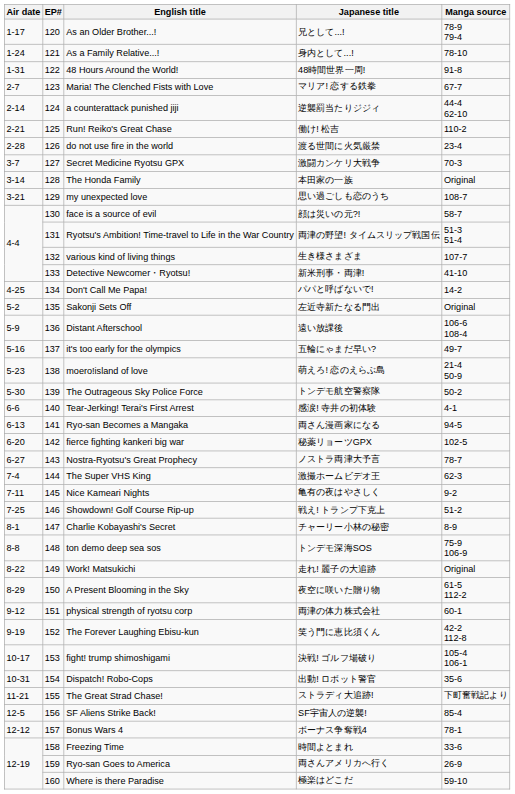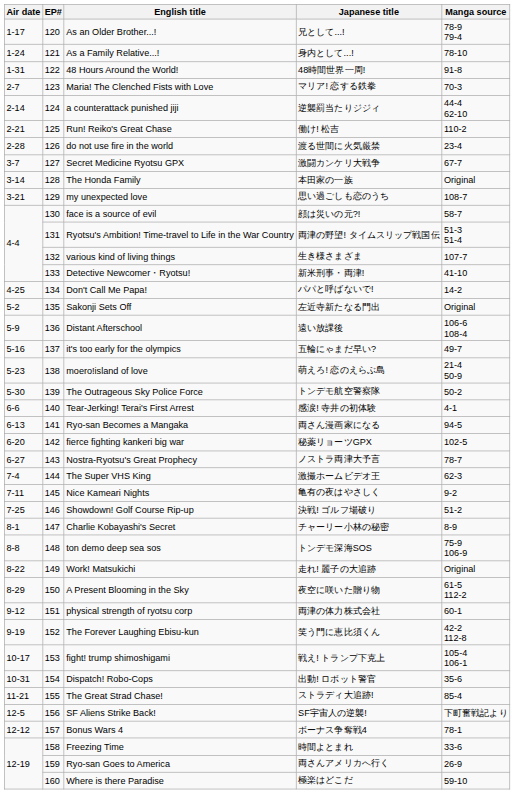 <table class="wikitable" style="font-size:small">
 <tr>
 <th>Air date</th>
 <th>EP#</th>
 <th>English title</th>
 <th>Japanese title</th>
 <th>Manga source</th>
 </tr>
 <tr>
 <td>1-17</td>
 <td>120</td>
 <td>As an Older Brother...!</td>
 <td>兄として...!</td>
 <td>78-9<br>79-4</td>
 </tr>
 <tr>
 <td>1-24</td>
 <td>121</td>
 <td>As a Family Relative...!</td>
 <td>身内として...!</td>
 <td>78-10</td>
 </tr>
 <tr>
 <td>1-31</td>
 <td>122</td>
 <td>48 Hours Around the World!</td>
 <td>48時間世界一周!</td>
 <td>91-8</td>
 </tr>
 <tr>
 <td>2-7</td>
 <td>123</td>
 <td>Maria! The Clenched Fists with Love</td>
 <td>マリア! 恋する鉄拳</td>
-<td>67-7</td>
+<td>70-3</td>
 </tr>
 <tr>
 <td>2-14</td>
 <td>124</td>
 <td>a counterattack punished jiji</td>
 <td>逆襲罰当たりジジィ</td>
 <td>44-4<br>62-10</td>
 </tr>
 <tr>
 <td>2-21</td>
 <td>125</td>
 <td>Run! Reiko's Great Chase</td>
 <td>働け! 松吉</td>
 <td>110-2</td>
 </tr>
 <tr>
 <td>2-28</td>
 <td>126</td>
 <td>do not use fire in the world</td>
 <td>渡る世間に火気厳禁</td>
 <td>23-4</td>
 </tr>
 <tr>
 <td>3-7</td>
 <td>127</td>
 <td>Secret Medicine Ryotsu GPX</td>
 <td>激闘カンケリ大戦争</td>
-<td>70-3</td>
+<td>67-7</td>
 </tr>
 <tr>
 <td>3-14</td>
 <td>128</td>
 <td>The Honda Family</td>
 <td>本田家の一族</td>
 <td>Original</td>
 </tr>
 <tr>
 <td>3-21</td>
 <td>129</td>
 <td>my unexpected love</td>
 <td>思い過ごしも恋のうち</td>
 <td>108-7</td>
 </tr>
 <tr>
 <td rowspan="4">4-4</td>
 <td>130</td>
 <td>face is a source of evil</td>
 <td>顔は災いの元?!</td>
 <td>58-7</td>
 </tr>
 <tr>
 <td>131</td>
 <td>Ryotsu's Ambition! Time-travel to Life in the War Country</td>
 <td>両津の野望! タイムスリップ戦国伝</td>
 <td>51-3<br>51-4</td>
 </tr>
 <tr>
 <td>132</td>
 <td>various kind of living things</td>
 <td>生き様さまざま</td>
 <td>107-7</td>
 </tr>
 <tr>
 <td>133</td>
 <td>Detective Newcomer・Ryotsu!</td>
 <td>新米刑事・両津!</td>
 <td>41-10</td>
 </tr>
 <tr>
 <td>4-25</td>
 <td>134</td>
 <td>Don't Call Me Papa!</td>
 <td>パパと呼ばないで!</td>
 <td>14-2</td>
 </tr>
 <tr>
 <td>5-2</td>
 <td>135</td>
 <td>Sakonji Sets Off</td>
 <td>左近寺新たなる門出</td>
 <td>Original</td>
 </tr>
 <tr>
 <td>5-9</td>
 <td>136</td>
 <td>Distant Afterschool</td>
 <td>遠い放課後</td>
 <td>106-6<br>108-4</td>
 </tr>
 <tr>
 <td>5-16</td>
 <td>137</td>
 <td>it's too early for the olympics</td>
 <td>五輪にゃまだ早い?</td>
 <td>49-7</td>
 </tr>
 <tr>
 <td>5-23</td>
 <td>138</td>
 <td>moero!island of love</td>
 <td>萌えろ! 恋のえらぶ島</td>
 <td>21-4<br>50-9</td>
 </tr>
 <tr>
 <td>5-30</td>
 <td>139</td>
 <td>The Outrageous Sky Police Force</td>
 <td>トンデモ航空警察隊</td>
 <td>50-2</td>
 </tr>
 <tr>
 <td>6-6</td>
 <td>140</td>
 <td>Tear-Jerking! Terai's First Arrest</td>
 <td>感涙! 寺井の初体験</td>
 <td>4-1</td>
 </tr>
 <tr>
 <td>6-13</td>
 <td>141</td>
 <td>Ryo-san Becomes a Mangaka</td>
 <td>両さん漫画家になる</td>
 <td>94-5<br></td>
 </tr>
 <tr>
 <td>6-20</td>
 <td>142</td>
 <td>fierce fighting kankeri big war</td>
 <td>秘薬リョーツGPX</td>
 <td>102-5</td>
 </tr>
 <tr>
 <td>6-27</td>
 <td>143</td>
 <td>Nostra-Ryotsu's Great Prophecy</td>
 <td>ノストラ両津大予言</td>
 <td>78-7</td>
 </tr>
 <tr>
 <td>7-4</td>
 <td>144</td>
 <td>The Super VHS King</td>
 <td>激撮ホームビデオ王</td>
 <td>62-3</td>
 </tr>
 <tr>
 <td>7-11</td>
 <td>145</td>
 <td>Nice Kameari Nights</td>
 <td>亀有の夜はやさしく</td>
 <td>9-2</td>
 </tr>
 <tr>
 <td>7-25</td>
 <td>146</td>
 <td>Showdown! Golf Course Rip-up</td>
-<td>戦え! トランプ下克上</td>
+<td>決戦! ゴルフ場破り</td>
 <td>51-2</td>
 </tr>
 <tr>
 <td>8-1</td>
 <td>147</td>
 <td>Charlie Kobayashi's Secret</td>
 <td>チャーリー小林の秘密</td>
 <td>8-9</td>
 </tr>
 <tr>
 <td>8-8</td>
 <td>148</td>
 <td>ton demo deep sea sos</td>
 <td>トンデモ深海SOS</td>
 <td>75-9<br>106-9</td>
 </tr>
 <tr>
 <td>8-22</td>
 <td>149</td>
 <td>Work! Matsukichi</td>
 <td>走れ! 麗子の大追跡</td>
 <td>Original</td>
 </tr>
 <tr>
 <td>8-29</td>
 <td>150</td>
 <td>A Present Blooming in the Sky</td>
 <td>夜空に咲いた贈り物</td>
 <td>61-5<br>112-2</td>
 </tr>
 <tr>
 <td>9-12</td>
 <td>151</td>
 <td>physical strength of ryotsu corp</td>
 <td>両津の体力株式会社</td>
 <td>60-1</td>
 </tr>
 <tr>
 <td>9-19</td>
 <td>152</td>
 <td>The Forever Laughing Ebisu-kun</td>
 <td>笑う門に恵比須くん</td>
 <td>42-2<br>112-8</td>
 </tr>
 <tr>
 <td>10-17</td>
 <td>153</td>
 <td>fight! trump shimoshigami</td>
-<td>決戦! ゴルフ場破り</td>
+<td>戦え! トランプ下克上</td>
 <td>105-4<br>106-1</td>
 </tr>
 <tr>
 <td>10-31</td>
 <td>154</td>
 <td>Dispatch! Robo-Cops</td>
 <td>出動! ロボット警官</td>
 <td>35-6</td>
 </tr>
 <tr>
 <td>11-21</td>
 <td>155</td>
 <td>The Great Strad Chase!</td>
 <td>ストラディ大追跡!</td>
-<td>下町奮戦記より</td>
+<td>85-4</td>
 </tr>
 <tr>
 <td>12-5</td>
 <td>156</td>
 <td>SF Aliens Strike Back!</td>
 <td>SF宇宙人の逆襲!</td>
-<td>85-4</td>
+<td>下町奮戦記より</td>
 </tr>
 <tr>
 <td>12-12</td>
 <td>157</td>
 <td>Bonus Wars 4</td>
 <td>ボーナス争奪戦4</td>
 <td>78-1</td>
 </tr>
 <tr>
 <td rowspan="3">12-19</td>
 <td>158</td>
 <td>Freezing Time</td>
 <td>時間よとまれ</td>
 <td>33-6</td>
 </tr>
 <tr>
 <td>159</td>
 <td>Ryo-san Goes to America</td>
 <td>両さんアメリカへ行く</td>
 <td>26-9</td>
 </tr>
 <tr>
 <td>160</td>
 <td>Where is there Paradise</td>
 <td>極楽はどこだ</td>
 <td>59-10</td>
 </tr>
 </table>
